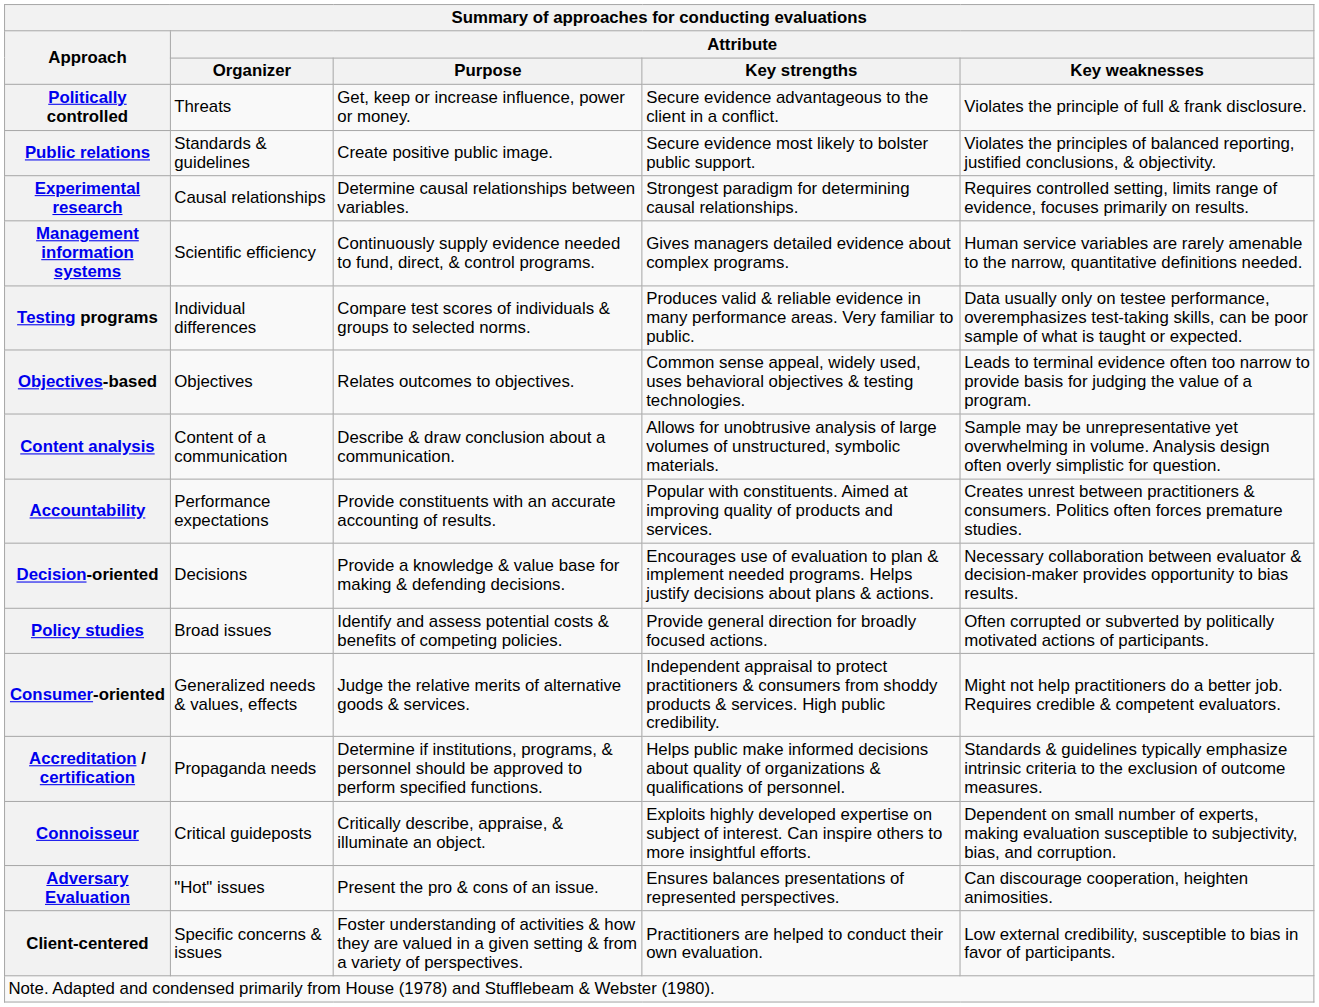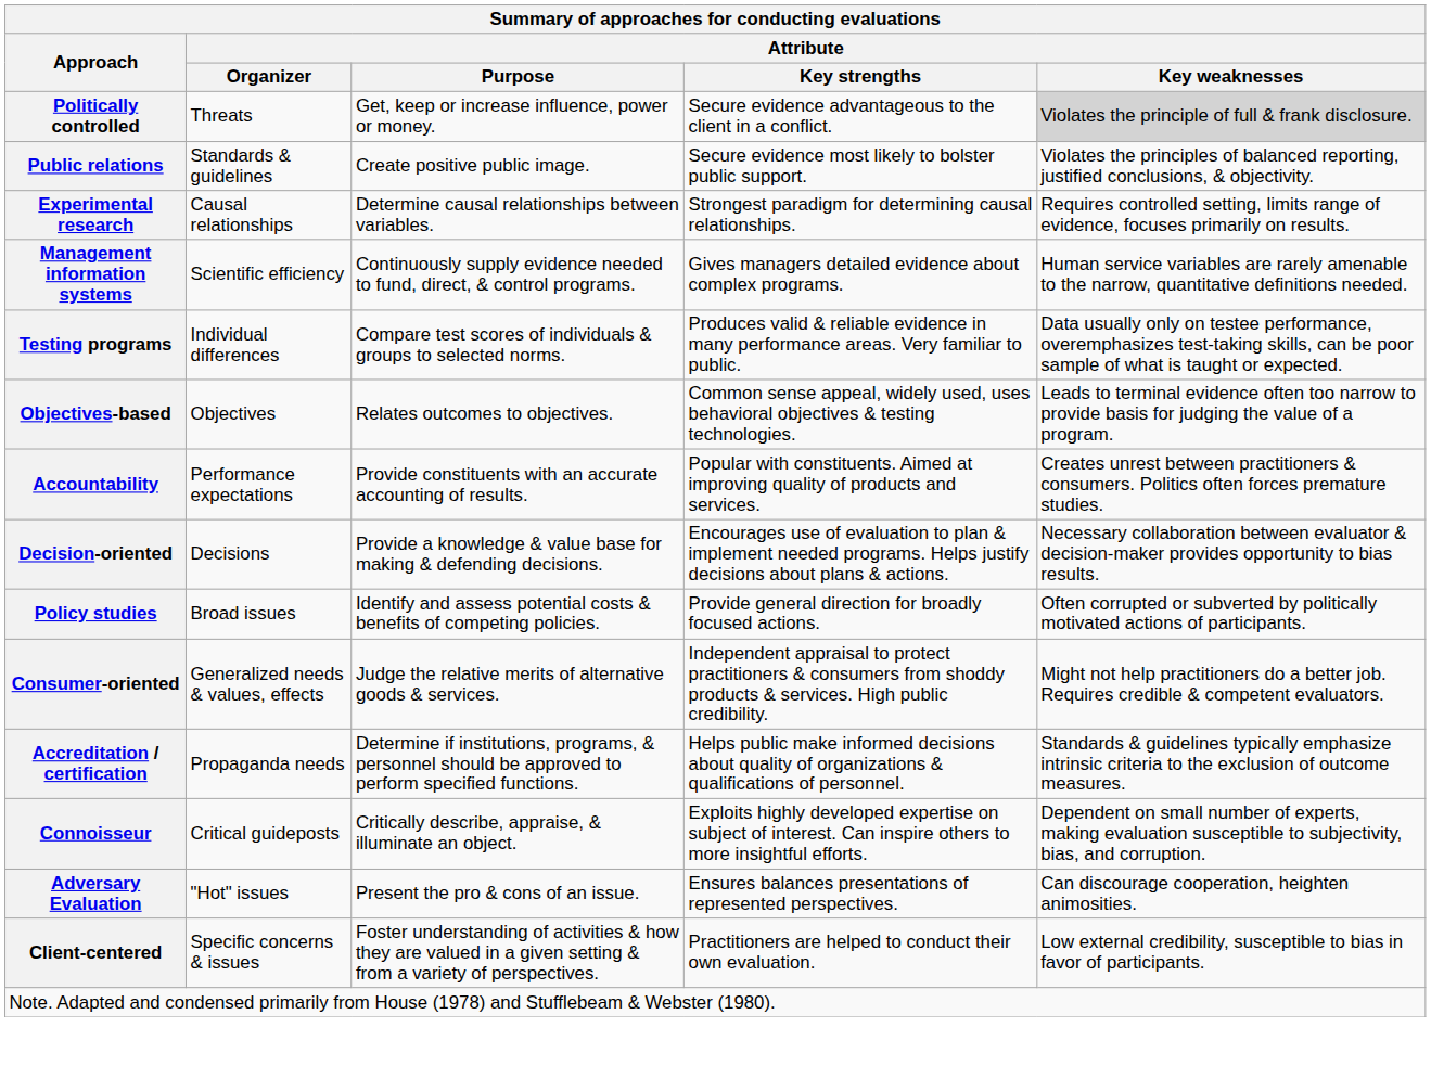 <table class="wikitable">
 <tr>
 <th colspan=5 align=center>Summary of approaches for conducting evaluations</th>
 </tr>
 <tr>
 <th rowspan=2>Approach</th>
 <th colspan=4 align="center">Attribute</th>
 </tr>
 <tr>
 <th>Organizer</th>
 <th>Purpose</th>
 <th>Key strengths</th>
 <th>Key weaknesses</th>
 </tr>
 <tr>
 <th><a href='#'>Politically</a> controlled</th>
 <td>Threats</td>
 <td>Get, keep or increase influence, power or money.</td>
 <td>Secure evidence advantageous to the client in a conflict.</td>
-<td>Violates the principle of full & frank disclosure.</td>
+<td style="background: lightgrey;">Violates the principle of full & frank disclosure.</td>
 </tr>
 <tr>
 <th><a href='#'>Public relations</a></th>
 <td>Standards & guidelines</td>
 <td>Create positive public image.</td>
 <td>Secure evidence most likely to bolster public support.</td>
 <td>Violates the principles of balanced reporting, justified conclusions, & objectivity.</td>
 </tr>
 <tr>
 <th><a href='#'>Experimental research</a></th>
 <td>Causal relationships</td>
 <td>Determine causal relationships between variables.</td>
 <td>Strongest paradigm for determining causal relationships.</td>
 <td>Requires controlled setting, limits range of evidence, focuses primarily on results.</td>
 </tr>
 <tr>
 <th><a href='#'>Management information systems</a></th>
 <td>Scientific efficiency</td>
 <td>Continuously supply evidence needed to fund, direct, & control programs.</td>
 <td>Gives managers detailed evidence about complex programs.</td>
 <td>Human service variables are rarely amenable to the narrow, quantitative definitions needed.</td>
 </tr>
 <tr>
 <th><a href='#'>Testing</a> programs</th>
 <td>Individual differences</td>
 <td>Compare test scores of individuals & groups to selected norms.</td>
 <td>Produces valid & reliable evidence in many performance areas. Very familiar to public.</td>
 <td>Data usually only on testee performance, overemphasizes test-taking skills, can be poor sample of what is taught or expected.</td>
 </tr>
 <tr>
 <th><a href='#'>Objectives</a>-based</th>
 <td>Objectives</td>
 <td>Relates outcomes to objectives.</td>
 <td>Common sense appeal, widely used, uses behavioral objectives & testing technologies.</td>
 <td>Leads to terminal evidence often too narrow to provide basis for judging the value of a program.</td>
-</tr>
-<tr>
-<th><a href='#'>Content analysis</a></th>
-<td>Content of a communication</td>
-<td>Describe & draw conclusion about a communication.</td>
-<td>Allows for unobtrusive analysis of large volumes of unstructured, symbolic materials.</td>
-<td>Sample may be unrepresentative yet overwhelming in volume. Analysis design often overly simplistic for question.</td>
 </tr>
 <tr>
 <th><a href='#'>Accountability</a></th>
 <td>Performance expectations</td>
 <td>Provide constituents with an accurate accounting of results.</td>
 <td>Popular with constituents. Aimed at improving quality of products and services.</td>
 <td>Creates unrest between practitioners & consumers. Politics often forces premature studies.</td>
 </tr>
 <tr>
 <th><a href='#'>Decision</a>-oriented</th>
 <td>Decisions</td>
 <td>Provide a knowledge & value base for making & defending decisions.</td>
 <td>Encourages use of evaluation to plan & implement needed programs. Helps justify decisions about plans & actions.</td>
 <td>Necessary collaboration between evaluator & decision-maker provides opportunity to bias results.</td>
 </tr>
 <tr>
 <th><a href='#'>Policy studies</a></th>
 <td>Broad issues</td>
 <td>Identify and assess potential costs & benefits of competing policies.</td>
 <td>Provide general direction for broadly focused actions.</td>
 <td>Often corrupted or subverted by politically motivated actions of participants.</td>
 </tr>
 <tr>
 <th><a href='#'>Consumer</a>-oriented</th>
 <td>Generalized needs & values, effects</td>
 <td>Judge the relative merits of alternative goods & services.</td>
 <td>Independent appraisal to protect practitioners & consumers from shoddy products & services. High public credibility.</td>
 <td>Might not help practitioners do a better job. Requires credible & competent evaluators.</td>
 </tr>
 <tr>
 <th><a href='#'>Accreditation</a> / <a href='#'>certification</a></th>
 <td>Propaganda needs</td>
 <td>Determine if institutions, programs, & personnel should be approved to perform specified functions.</td>
 <td>Helps public make informed decisions about quality of organizations & qualifications of personnel.</td>
 <td>Standards & guidelines typically emphasize intrinsic criteria to the exclusion of outcome measures.</td>
 </tr>
 <tr>
 <th><a href='#'>Connoisseur</a></th>
 <td>Critical guideposts</td>
 <td>Critically describe, appraise, & illuminate an object.</td>
 <td>Exploits highly developed expertise on subject of interest. Can inspire others to more insightful efforts.</td>
 <td>Dependent on small number of experts, making evaluation susceptible to subjectivity, bias, and corruption.</td>
 </tr>
 <tr>
 <th><a href='#'>Adversary Evaluation</a></th>
 <td>"Hot" issues</td>
 <td>Present the pro & cons of an issue.</td>
 <td>Ensures balances presentations of represented perspectives.</td>
 <td>Can discourage cooperation, heighten animosities.</td>
 </tr>
 <tr>
 <th>Client-centered</th>
 <td>Specific concerns & issues</td>
 <td>Foster understanding of activities & how they are valued in a given setting & from a variety of perspectives.</td>
 <td>Practitioners are helped to conduct their own evaluation.</td>
 <td>Low external credibility, susceptible to bias in favor of participants.</td>
 </tr>
 <tr>
 <td colspan=5>Note. Adapted and condensed primarily from House (1978) and Stufflebeam & Webster (1980).</td>
 </tr>
 </table>
